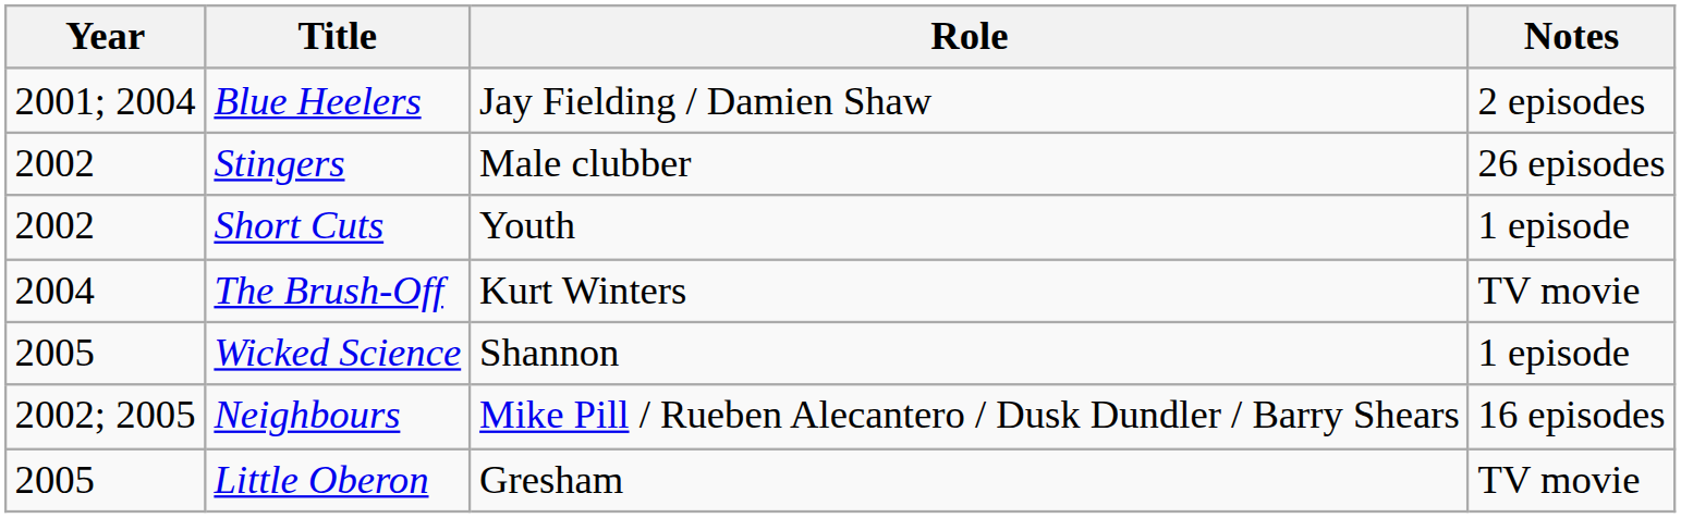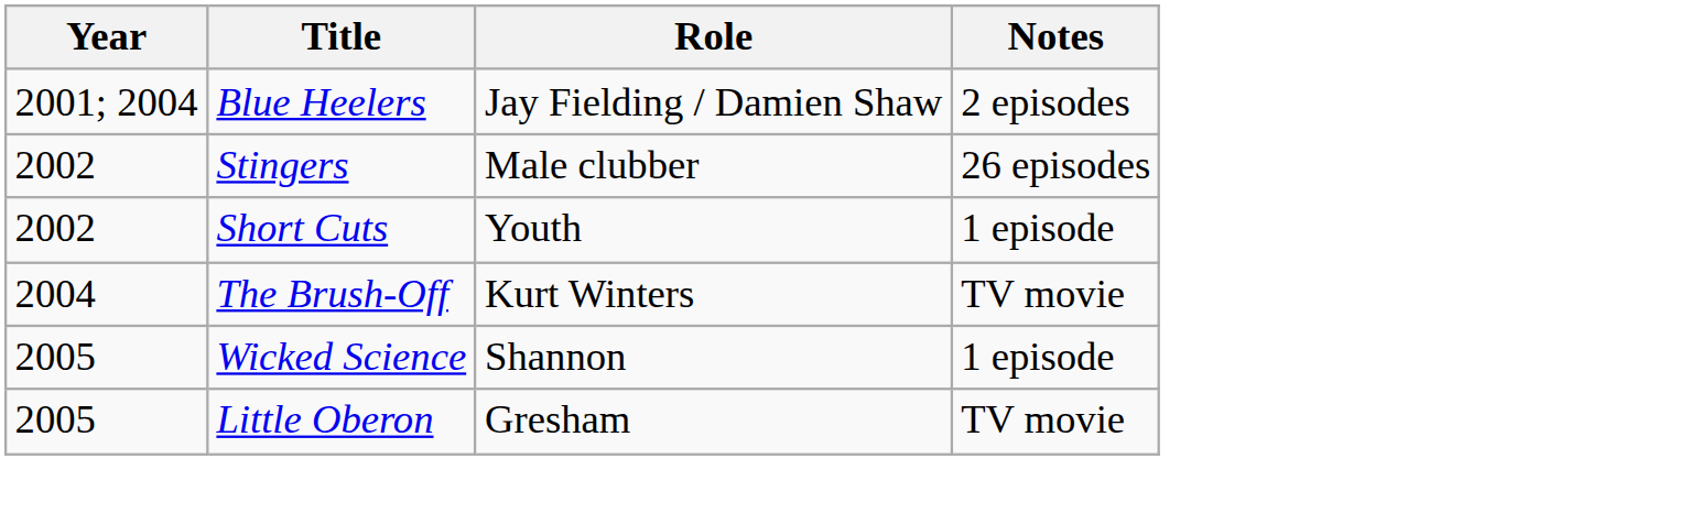 <table class=wikitable>
 <tr>
 <th>Year</th>
 <th>Title</th>
 <th>Role</th>
 <th>Notes</th>
 </tr>
 <tr>
 <td>2001; 2004</td>
 <td><em><a href='#'>Blue Heelers</a></em></td>
 <td>Jay Fielding / Damien Shaw</td>
 <td>2 episodes</td>
 </tr>
 <tr>
 <td>2002</td>
 <td><em><a href='#'>Stingers</a></em></td>
 <td>Male clubber</td>
 <td>26 episodes</td>
 </tr>
 <tr>
 <td>2002</td>
 <td><em><a href='#'>Short Cuts</a></em></td>
 <td>Youth</td>
 <td>1 episode</td>
 </tr>
 <tr>
 <td>2004</td>
 <td><em><a href='#'>The Brush-Off</a></em></td>
 <td>Kurt Winters</td>
 <td>TV movie</td>
 </tr>
 <tr>
 <td>2005</td>
 <td><em><a href='#'>Wicked Science</a></em></td>
 <td>Shannon</td>
 <td>1 episode</td>
 </tr>
 <tr>
-<td>2002; 2005</td>
-<td><em><a href='#'>Neighbours</a></em></td>
-<td><a href='#'>Mike Pill</a> / Rueben Alecantero / Dusk Dundler / Barry Shears</td>
-<td>16 episodes</td>
-</tr>
-<tr>
 <td>2005</td>
 <td><em><a href='#'>Little Oberon</a></em></td>
 <td>Gresham</td>
 <td>TV movie</td>
 </tr>
 </table>
